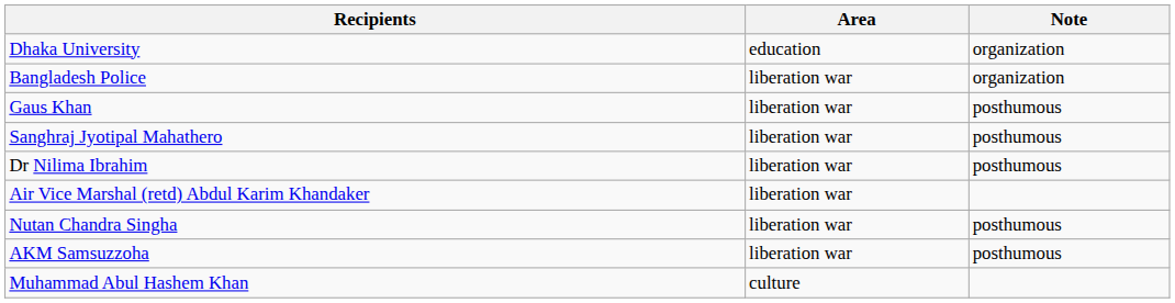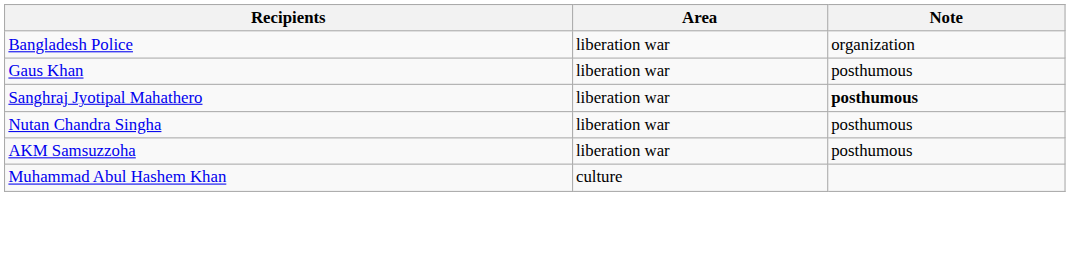 <table class="wikitable" style="width:80%;">
 <tr>
 <th>Recipients</th>
 <th>Area</th>
 <th>Note</th>
-</tr>
-<tr>
-<td><a href='#'>Dhaka University</a></td>
-<td>education</td>
-<td>organization</td>
 </tr>
 <tr>
 <td><a href='#'>Bangladesh Police</a></td>
 <td>liberation war</td>
 <td>organization</td>
 </tr>
 <tr>
 <td><a href='#'>Gaus Khan</a></td>
 <td>liberation war</td>
 <td>posthumous</td>
 </tr>
 <tr>
 <td><a href='#'>Sanghraj Jyotipal Mahathero</a></td>
 <td>liberation war</td>
-<td>posthumous</td>
-</tr>
-<tr>
-<td>Dr <a href='#'>Nilima Ibrahim</a></td>
-<td>liberation war</td>
-<td>posthumous</td>
-</tr>
-<tr>
-<td><a href='#'>Air Vice Marshal (retd) Abdul Karim Khandaker</a></td>
-<td>liberation war</td>
-<td></td>
+<td><strong>posthumous</strong></td>
 </tr>
 <tr>
 <td><a href='#'>Nutan Chandra Singha</a></td>
 <td>liberation war</td>
 <td>posthumous</td>
 </tr>
 <tr>
 <td><a href='#'>AKM Samsuzzoha</a></td>
 <td>liberation war</td>
 <td>posthumous</td>
 </tr>
 <tr>
 <td><a href='#'>Muhammad Abul Hashem Khan</a></td>
 <td>culture</td>
 <td></td>
 </tr>
 </table>
